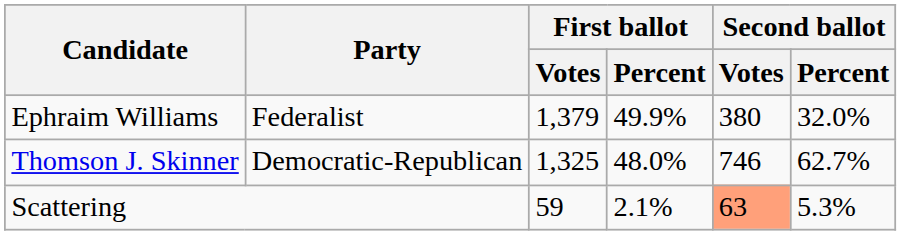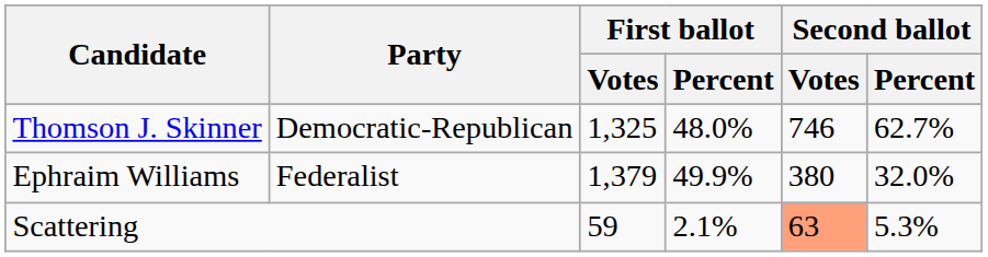 <table class=wikitable>
 <tr>
 <th rowspan=2>Candidate</th>
 <th rowspan=2>Party</th>
 <th colspan=2>First ballot</th>
 <th colspan=2>Second ballot</th>
 </tr>
 <tr>
 <th>Votes</th>
 <th>Percent</th>
 <th>Votes</th>
 <th>Percent</th>
 </tr>
 <tr>
+<td><a href='#'>Thomson J. Skinner</a></td>
+<td>Democratic-Republican</td>
+<td>1,325</td>
+<td>48.0%</td>
+<td>746</td>
+<td>62.7%</td>
+</tr>
+<tr>
 <td>Ephraim Williams</td>
 <td>Federalist</td>
 <td>1,379</td>
 <td>49.9%</td>
 <td>380</td>
 <td>32.0%</td>
-</tr>
-<tr>
-<td><a href='#'>Thomson J. Skinner</a></td>
-<td>Democratic-Republican</td>
-<td>1,325</td>
-<td>48.0%</td>
-<td>746</td>
-<td>62.7%</td>
 </tr>
 <tr>
 <td colspan=2>Scattering</td>
 <td>59</td>
 <td>2.1%</td>
 <td style="background: lightsalmon;">63</td>
 <td>5.3%</td>
 </tr>
 </table>
